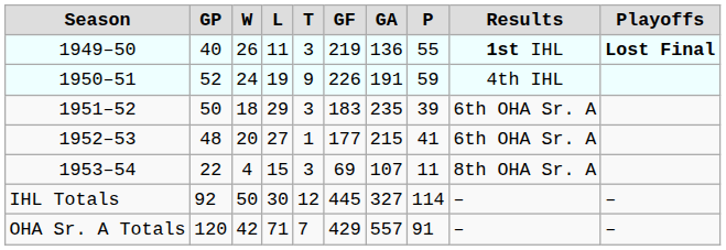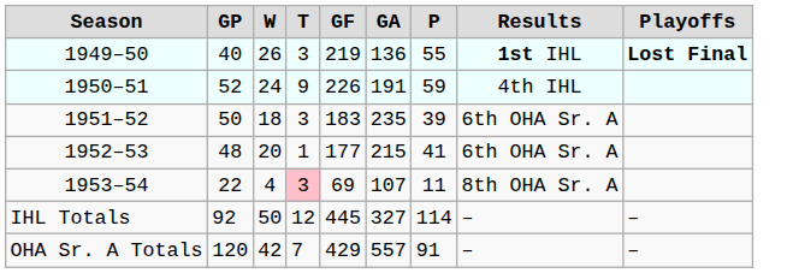 <table class="wikitable">
 <tr align="center"  bgcolor="#dddddd">
 <td><strong>Season</strong></td>
 <td><strong>GP</strong></td>
 <td><strong>W</strong></td>
-<td><strong>L</strong></td>
 <td><strong>T</strong></td>
 <td><strong>GF</strong></td>
 <td><strong>GA</strong></td>
 <td><strong>P</strong></td>
 <td><strong>Results</strong></td>
 <td><strong>Playoffs</strong></td>
 </tr>
 <tr align="center"  bgcolor="#eeffff">
 <td>1949–50</td>
 <td>40</td>
 <td>26</td>
-<td>11</td>
 <td>3</td>
 <td>219</td>
 <td>136</td>
 <td>55</td>
 <td><strong>1st</strong> IHL</td>
 <td><strong>Lost Final</strong></td>
 </tr>
 <tr align="center"  bgcolor="#eeffff">
 <td>1950–51</td>
 <td>52</td>
 <td>24</td>
-<td>19</td>
 <td>9</td>
 <td>226</td>
 <td>191</td>
 <td>59</td>
 <td>4th IHL</td>
 <td></td>
 </tr>
 <tr align="center">
 <td>1951–52</td>
 <td>50</td>
 <td>18</td>
-<td>29</td>
 <td>3</td>
 <td>183</td>
 <td>235</td>
 <td>39</td>
 <td>6th OHA Sr. A</td>
 <td></td>
 </tr>
 <tr align="center">
 <td>1952–53</td>
 <td>48</td>
 <td>20</td>
-<td>27</td>
 <td>1</td>
 <td>177</td>
 <td>215</td>
 <td>41</td>
 <td>6th OHA Sr. A</td>
 <td></td>
 </tr>
 <tr align="center">
 <td>1953–54</td>
 <td>22</td>
 <td>4</td>
-<td>15</td>
-<td>3</td>
+<td style="background: pink;">3</td>
 <td>69</td>
 <td>107</td>
 <td>11</td>
 <td>8th OHA Sr. A</td>
 <td></td>
 </tr>
 <tr>
 <td>IHL Totals</td>
 <td>92</td>
 <td>50</td>
-<td>30</td>
 <td>12</td>
 <td>445</td>
 <td>327</td>
 <td>114</td>
 <td>–</td>
 <td>–</td>
 </tr>
 <tr>
 <td>OHA Sr. A Totals</td>
 <td>120</td>
 <td>42</td>
-<td>71</td>
 <td>7</td>
 <td>429</td>
 <td>557</td>
 <td>91</td>
 <td>–</td>
 <td>–</td>
 </tr>
 </table>
